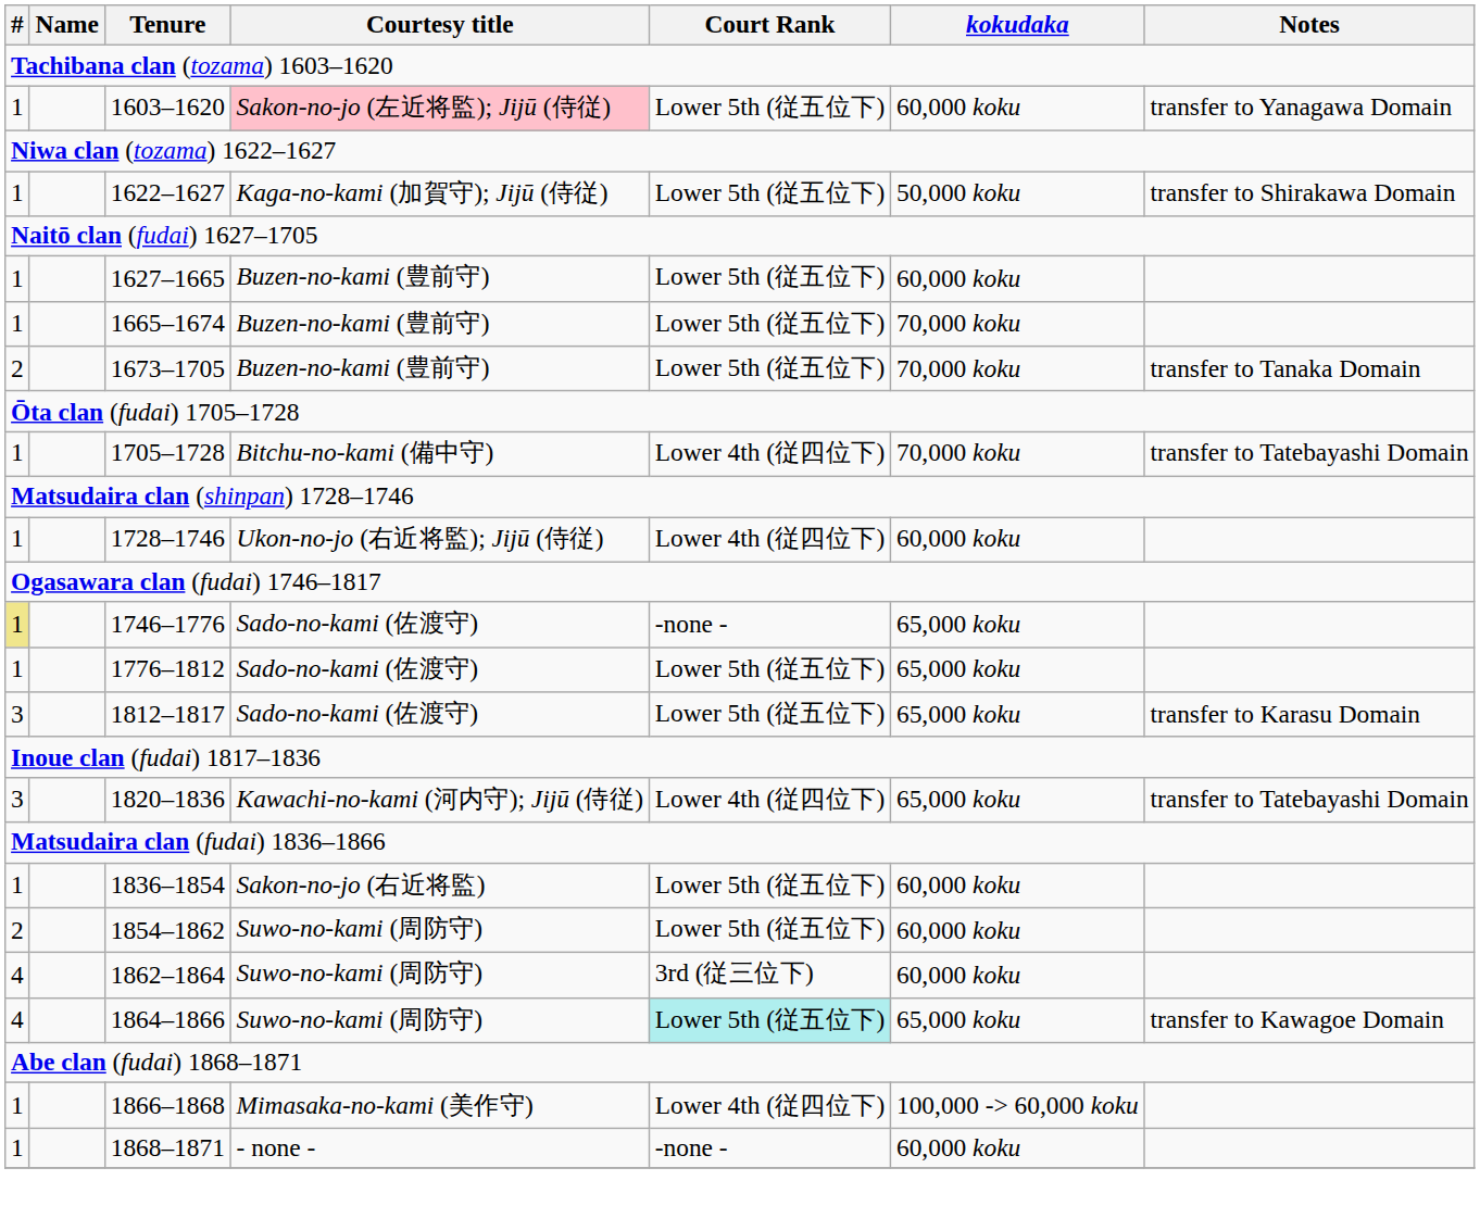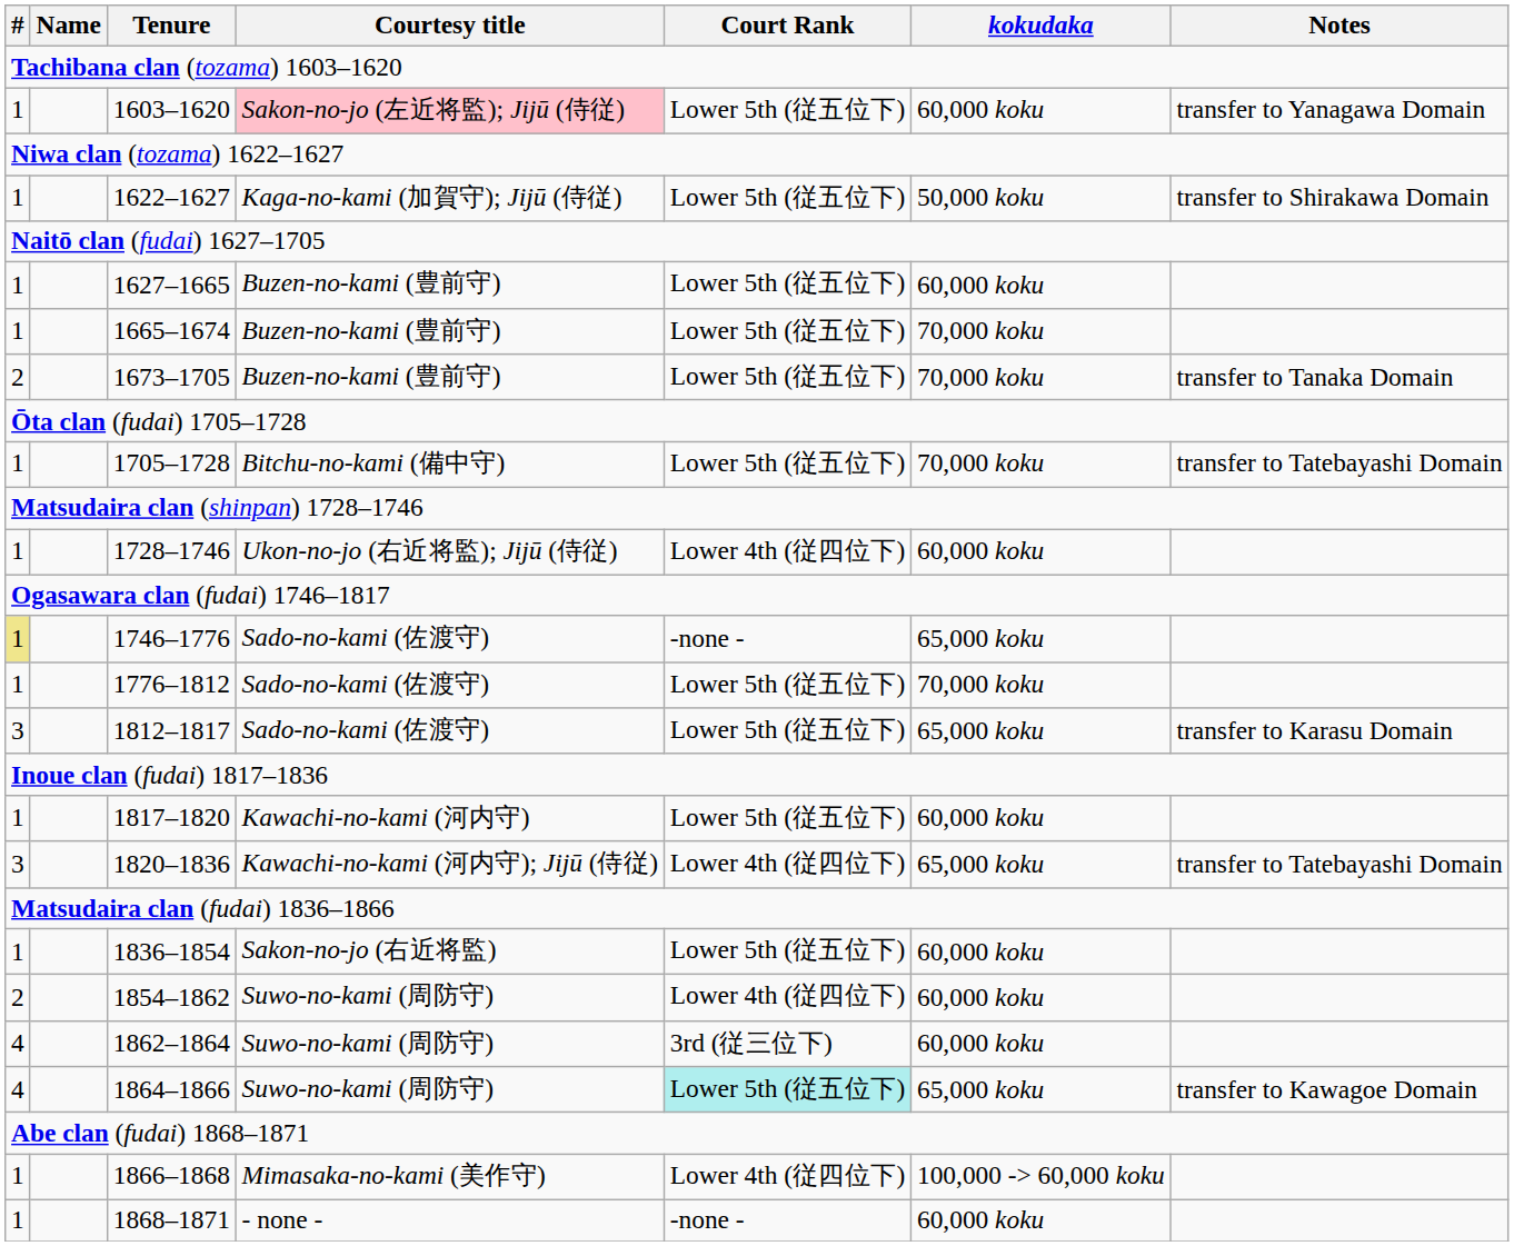 <table class=wikitable>
 <tr>
 <th>#</th>
 <th>Name</th>
 <th>Tenure</th>
 <th>Courtesy title</th>
 <th>Court Rank</th>
 <th><em><a href='#'>kokudaka</a></em></th>
 <th>Notes</th>
 </tr>
 <tr>
 <td colspan=7> <strong><a href='#'>Tachibana clan</a></strong> (<em><a href='#'>tozama</a></em>) 1603–1620</td>
 </tr>
 <tr>
 <td>1</td>
 <td></td>
 <td>1603–1620</td>
 <td style="background: pink;"><em>Sakon-no-jo</em> (左近将監); <em>Jijū</em> (侍従)</td>
 <td>Lower 5th (従五位下)</td>
 <td>60,000 <em>koku</em></td>
 <td>transfer to Yanagawa Domain</td>
 </tr>
 <tr>
 <td colspan=7> <strong><a href='#'>Niwa clan</a></strong> (<em><a href='#'>tozama</a></em>) 1622–1627</td>
 </tr>
 <tr>
 <td>1</td>
 <td></td>
 <td>1622–1627</td>
 <td><em>Kaga-no-kami</em> (加賀守); <em>Jijū</em> (侍従)</td>
 <td>Lower 5th (従五位下)</td>
 <td>50,000 <em>koku</em></td>
 <td>transfer to Shirakawa Domain</td>
 </tr>
 <tr>
 <td colspan=7> <strong><a href='#'>Naitō clan</a></strong> (<em><a href='#'>fudai</a></em>) 1627–1705</td>
 </tr>
 <tr>
 <td>1</td>
 <td></td>
 <td>1627–1665</td>
 <td><em>Buzen-no-kami</em> (豊前守)</td>
 <td>Lower 5th (従五位下)</td>
 <td>60,000 <em>koku</em></td>
 <td></td>
 </tr>
 <tr>
 <td>1</td>
 <td></td>
 <td>1665–1674</td>
 <td><em>Buzen-no-kami</em>  (豊前守)</td>
 <td>Lower 5th (従五位下)</td>
 <td>70,000 <em>koku</em></td>
 <td></td>
 </tr>
 <tr>
 <td>2</td>
 <td></td>
 <td>1673–1705</td>
 <td><em>Buzen-no-kami</em> (豊前守)</td>
 <td>Lower 5th (従五位下)</td>
 <td>70,000 <em>koku</em></td>
 <td>transfer to Tanaka Domain</td>
 </tr>
 <tr>
 <td colspan=7> <strong><a href='#'>Ōta clan</a></strong> (<em>fudai</em>) 1705–1728</td>
 </tr>
 <tr>
 <td>1</td>
 <td></td>
 <td>1705–1728</td>
 <td><em>Bitchu-no-kami</em> (備中守)</td>
-<td>Lower 4th (従四位下)</td>
+<td>Lower 5th (従五位下)</td>
 <td>70,000 <em>koku</em></td>
 <td>transfer to Tatebayashi Domain</td>
 </tr>
 <tr>
 <td colspan=7> <strong><a href='#'>Matsudaira clan</a></strong> (<em><a href='#'>shinpan</a></em>) 1728–1746</td>
 </tr>
 <tr>
 <td>1</td>
 <td></td>
 <td>1728–1746</td>
 <td><em>Ukon-no-jo</em> (右近将監); <em>Jijū</em> (侍従)</td>
 <td>Lower 4th (従四位下)</td>
 <td>60,000 <em>koku</em></td>
 <td></td>
 </tr>
 <tr>
 <td colspan=7> <strong><a href='#'>Ogasawara clan</a></strong> (<em>fudai</em>) 1746–1817</td>
 </tr>
 <tr>
 <td style="background: khaki;">1</td>
 <td></td>
 <td>1746–1776</td>
 <td><em>Sado-no-kami</em> (佐渡守)</td>
 <td>-none -</td>
 <td>65,000 <em>koku</em></td>
 <td></td>
 </tr>
 <tr>
 <td>1</td>
 <td></td>
 <td>1776–1812</td>
 <td><em>Sado-no-kami</em> (佐渡守)</td>
 <td>Lower 5th (従五位下)</td>
-<td>65,000 <em>koku</em></td>
+<td>70,000 <em>koku</em></td>
 <td></td>
 </tr>
 <tr>
 <td>3</td>
 <td></td>
 <td>1812–1817</td>
 <td><em>Sado-no-kami</em> (佐渡守)</td>
 <td>Lower 5th (従五位下)</td>
 <td>65,000 <em>koku</em></td>
 <td>transfer to Karasu Domain</td>
 </tr>
 <tr>
 <td colspan=7> <strong><a href='#'>Inoue clan</a></strong> (<em>fudai</em>) 1817–1836</td>
+</tr>
+<tr>
+<td>1</td>
+<td></td>
+<td>1817–1820</td>
+<td><em>Kawachi-no-kami</em> (河内守)</td>
+<td>Lower 5th (従五位下)</td>
+<td>60,000 <em>koku</em></td>
+<td></td>
 </tr>
 <tr>
 <td>3</td>
 <td></td>
 <td>1820–1836</td>
 <td><em>Kawachi-no-kami</em> (河内守); <em>Jijū</em> (侍従)</td>
 <td>Lower 4th (従四位下)</td>
 <td>65,000 <em>koku</em></td>
 <td>transfer to Tatebayashi Domain</td>
 </tr>
 <tr>
 <td colspan=7> <strong><a href='#'>Matsudaira clan</a></strong> (<em>fudai</em>) 1836–1866</td>
 </tr>
 <tr>
 <td>1</td>
 <td></td>
 <td>1836–1854</td>
 <td><em>Sakon-no-jo</em> (右近将監)</td>
 <td>Lower 5th (従五位下)</td>
 <td>60,000 <em>koku</em></td>
 <td></td>
 </tr>
 <tr>
 <td>2</td>
 <td></td>
 <td>1854–1862</td>
 <td><em>Suwo-no-kami</em> (周防守)</td>
-<td>Lower 5th (従五位下)</td>
+<td>Lower 4th (従四位下)</td>
 <td>60,000 <em>koku</em></td>
 <td></td>
 </tr>
 <tr>
 <td>4</td>
 <td></td>
 <td>1862–1864</td>
 <td><em>Suwo-no-kami</em> (周防守)</td>
 <td>3rd (従三位下)</td>
 <td>60,000 <em>koku</em></td>
 <td></td>
 </tr>
 <tr>
 <td>4</td>
 <td></td>
 <td>1864–1866</td>
 <td><em>Suwo-no-kami</em> (周防守)</td>
 <td style="background: paleturquoise;">Lower 5th (従五位下)</td>
 <td>65,000 <em>koku</em></td>
 <td>transfer to Kawagoe Domain</td>
 </tr>
 <tr>
 <td colspan=7> <strong><a href='#'>Abe clan</a></strong> (<em>fudai</em>) 1868–1871</td>
 </tr>
 <tr>
 <td>1</td>
 <td></td>
 <td>1866–1868</td>
 <td><em>Mimasaka-no-kami</em>  (美作守)</td>
 <td>Lower 4th (従四位下)</td>
 <td>100,000 -> 60,000 <em>koku</em></td>
 <td></td>
 </tr>
 <tr>
 <td>1</td>
 <td></td>
 <td>1868–1871</td>
 <td>- none -</td>
 <td>-none -</td>
 <td>60,000 <em>koku</em></td>
 <td></td>
 </tr>
 <tr>
 </tr>
 </table>
